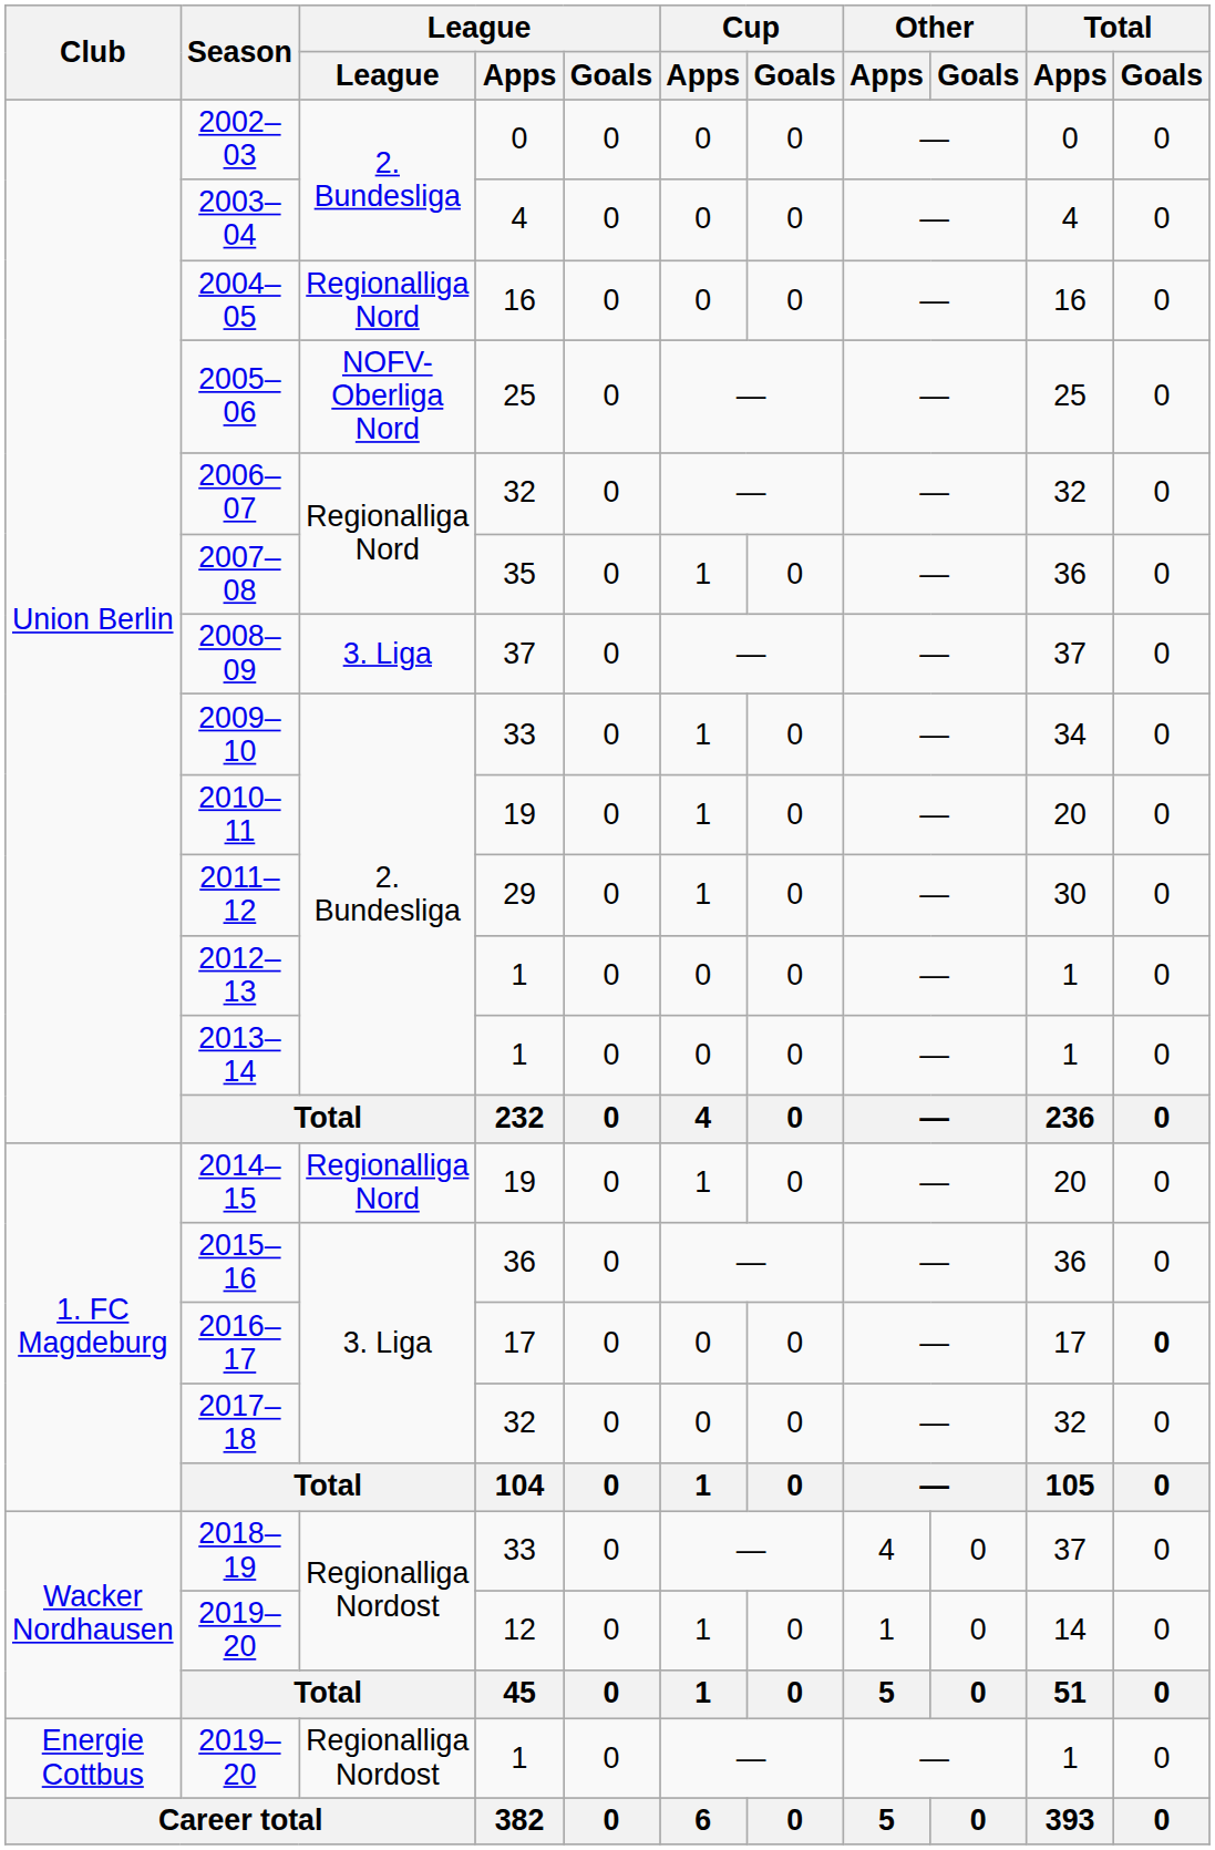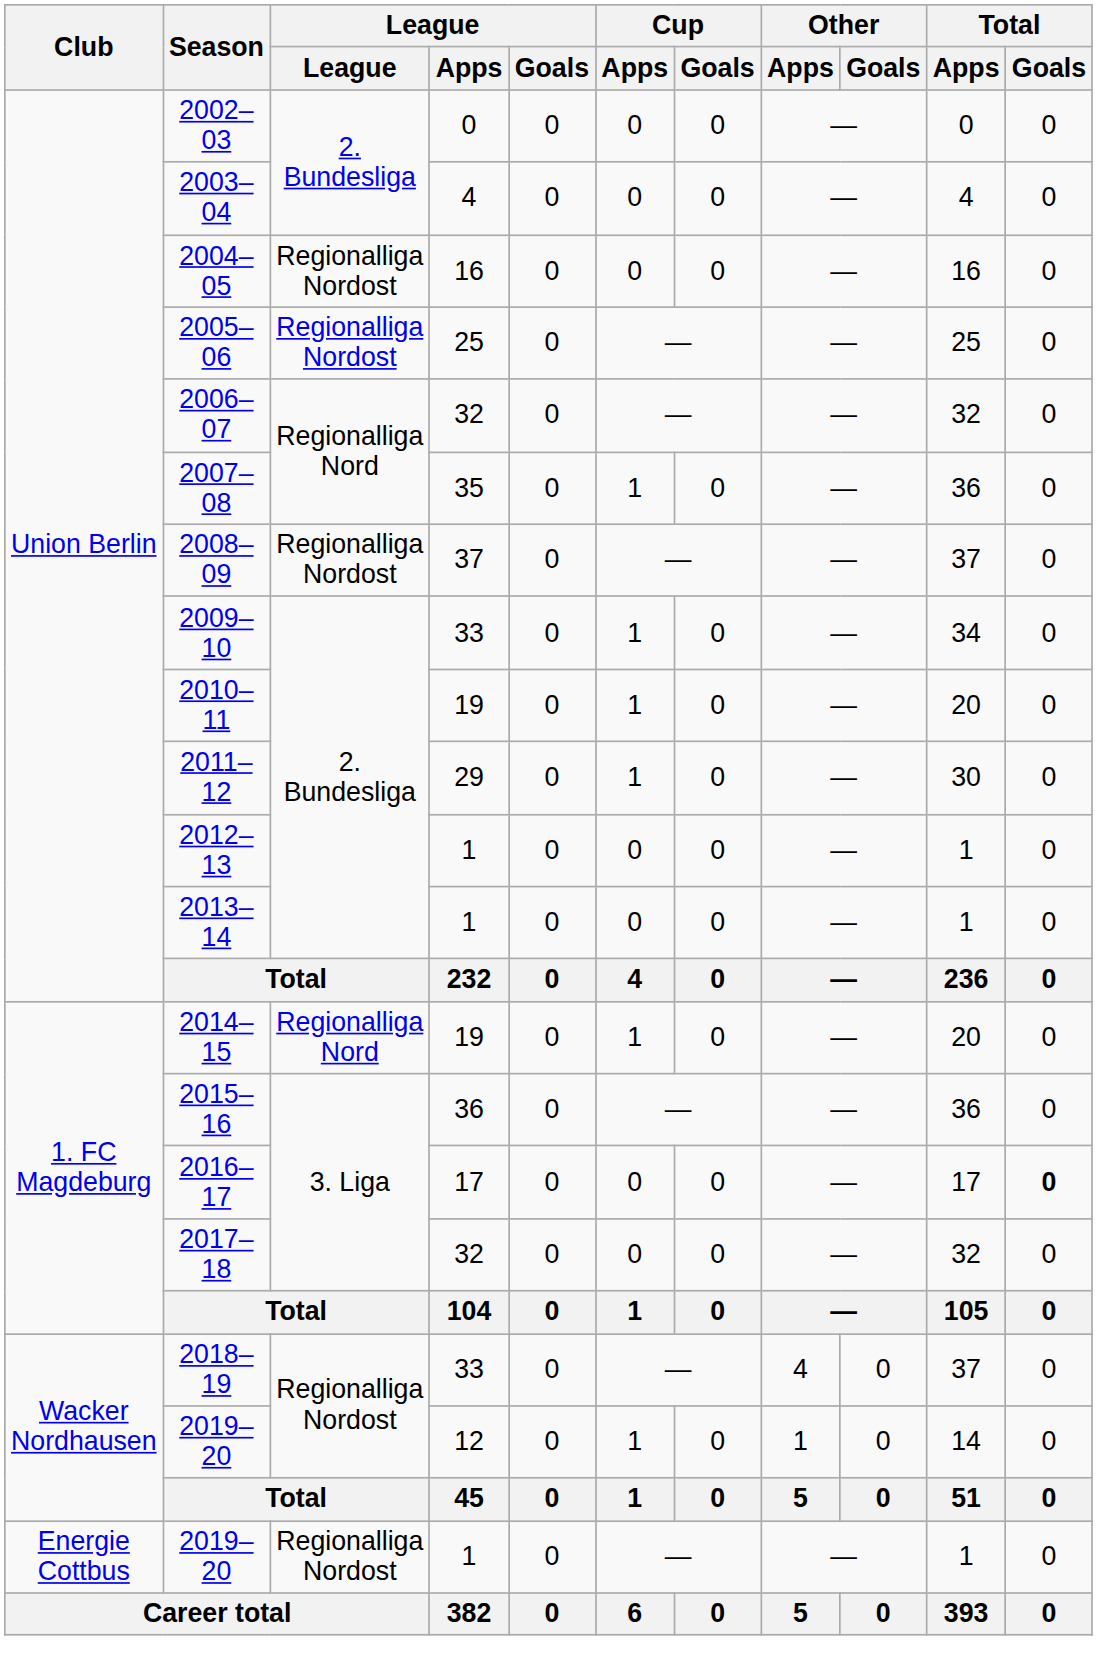 <table class="wikitable" style="text-align:center">
 <tr>
 <th rowspan="2">Club</th>
 <th rowspan="2">Season</th>
 <th colspan="3">League</th>
 <th colspan="2">Cup</th>
 <th colspan="2">Other</th>
 <th colspan="2">Total</th>
 </tr>
 <tr>
 <th>League</th>
 <th>Apps</th>
 <th>Goals</th>
 <th>Apps</th>
 <th>Goals</th>
 <th>Apps</th>
 <th>Goals</th>
 <th>Apps</th>
 <th>Goals</th>
 </tr>
 <tr>
 <td rowspan="13"><a href='#'>Union Berlin</a></td>
 <td><a href='#'>2002–03</a></td>
 <td rowspan="2"><a href='#'>2. Bundesliga</a></td>
 <td>0</td>
 <td>0</td>
 <td>0</td>
 <td>0</td>
 <td colspan="2">—</td>
 <td>0</td>
 <td>0</td>
 </tr>
 <tr>
 <td><a href='#'>2003–04</a></td>
 <td>4</td>
 <td>0</td>
 <td>0</td>
 <td>0</td>
 <td colspan="2">—</td>
 <td>4</td>
 <td>0</td>
 </tr>
 <tr>
 <td><a href='#'>2004–05</a></td>
-<td><a href='#'>Regionalliga Nord</a></td>
+<td>Regionalliga Nordost</td>
 <td>16</td>
 <td>0</td>
 <td>0</td>
 <td>0</td>
 <td colspan="2">—</td>
 <td>16</td>
 <td>0</td>
 </tr>
 <tr>
 <td><a href='#'>2005–06</a></td>
-<td><a href='#'>NOFV-Oberliga Nord</a></td>
+<td><a href='#'>Regionalliga Nordost</a></td>
 <td>25</td>
 <td>0</td>
 <td colspan="2">—</td>
 <td colspan="2">—</td>
 <td>25</td>
 <td>0</td>
 </tr>
 <tr>
 <td><a href='#'>2006–07</a></td>
 <td rowspan="2">Regionalliga Nord</td>
 <td>32</td>
 <td>0</td>
 <td colspan="2">—</td>
 <td colspan="2">—</td>
 <td>32</td>
 <td>0</td>
 </tr>
 <tr>
 <td><a href='#'>2007–08</a></td>
 <td>35</td>
 <td>0</td>
 <td>1</td>
 <td>0</td>
 <td colspan="2">—</td>
 <td>36</td>
 <td>0</td>
 </tr>
 <tr>
 <td><a href='#'>2008–09</a></td>
-<td><a href='#'>3. Liga</a></td>
+<td>Regionalliga Nordost</td>
 <td>37</td>
 <td>0</td>
 <td colspan="2">—</td>
 <td colspan="2">—</td>
 <td>37</td>
 <td>0</td>
 </tr>
 <tr>
 <td><a href='#'>2009–10</a></td>
 <td rowspan="5">2. Bundesliga</td>
 <td>33</td>
 <td>0</td>
 <td>1</td>
 <td>0</td>
 <td colspan="2">—</td>
 <td>34</td>
 <td>0</td>
 </tr>
 <tr>
 <td><a href='#'>2010–11</a></td>
 <td>19</td>
 <td>0</td>
 <td>1</td>
 <td>0</td>
 <td colspan="2">—</td>
 <td>20</td>
 <td>0</td>
 </tr>
 <tr>
 <td><a href='#'>2011–12</a></td>
 <td>29</td>
 <td>0</td>
 <td>1</td>
 <td>0</td>
 <td colspan="2">—</td>
 <td>30</td>
 <td>0</td>
 </tr>
 <tr>
 <td><a href='#'>2012–13</a></td>
 <td>1</td>
 <td>0</td>
 <td>0</td>
 <td>0</td>
 <td colspan="2">—</td>
 <td>1</td>
 <td>0</td>
 </tr>
 <tr>
 <td><a href='#'>2013–14</a></td>
 <td>1</td>
 <td>0</td>
 <td>0</td>
 <td>0</td>
 <td colspan="2">—</td>
 <td>1</td>
 <td>0</td>
 </tr>
 <tr>
 <th colspan="2">Total</th>
 <th>232</th>
 <th>0</th>
 <th>4</th>
 <th>0</th>
 <th colspan="2">—</th>
 <th>236</th>
 <th>0</th>
 </tr>
 <tr>
 <td rowspan="5"><a href='#'>1. FC Magdeburg</a></td>
 <td><a href='#'>2014–15</a></td>
 <td><a href='#'>Regionalliga Nord</a></td>
 <td>19</td>
 <td>0</td>
 <td>1</td>
 <td>0</td>
 <td colspan="2">—</td>
 <td>20</td>
 <td>0</td>
 </tr>
 <tr>
 <td><a href='#'>2015–16</a></td>
 <td rowspan="3">3. Liga</td>
 <td>36</td>
 <td>0</td>
 <td colspan="2">—</td>
 <td colspan="2">—</td>
 <td>36</td>
 <td>0</td>
 </tr>
 <tr>
 <td><a href='#'>2016–17</a></td>
 <td>17</td>
 <td>0</td>
 <td>0</td>
 <td>0</td>
 <td colspan="2">—</td>
 <td>17</td>
 <td><strong>0</strong></td>
 </tr>
 <tr>
 <td><a href='#'>2017–18</a></td>
 <td>32</td>
 <td>0</td>
 <td>0</td>
 <td>0</td>
 <td colspan="2">—</td>
 <td>32</td>
 <td>0</td>
 </tr>
 <tr>
 <th colspan="2">Total</th>
 <th>104</th>
 <th>0</th>
 <th>1</th>
 <th>0</th>
 <th colspan="2">—</th>
 <th>105</th>
 <th>0</th>
 </tr>
 <tr>
 <td rowspan="3"><a href='#'>Wacker Nordhausen</a></td>
 <td><a href='#'>2018–19</a></td>
 <td rowspan="2">Regionalliga Nordost</td>
 <td>33</td>
 <td>0</td>
 <td colspan="2">—</td>
 <td>4</td>
 <td>0</td>
 <td>37</td>
 <td>0</td>
 </tr>
 <tr>
 <td><a href='#'>2019–20</a></td>
 <td>12</td>
 <td>0</td>
 <td>1</td>
 <td>0</td>
 <td>1</td>
 <td>0</td>
 <td>14</td>
 <td>0</td>
 </tr>
 <tr>
 <th colspan="2">Total</th>
 <th>45</th>
 <th>0</th>
 <th>1</th>
 <th>0</th>
 <th>5</th>
 <th>0</th>
 <th>51</th>
 <th>0</th>
 </tr>
 <tr>
 <td><a href='#'>Energie Cottbus</a></td>
 <td><a href='#'>2019–20</a></td>
 <td>Regionalliga Nordost</td>
 <td>1</td>
 <td>0</td>
 <td colspan="2">—</td>
 <td colspan="2">—</td>
 <td>1</td>
 <td>0</td>
 </tr>
 <tr>
 <th colspan="3">Career total</th>
 <th>382</th>
 <th>0</th>
 <th>6</th>
 <th>0</th>
 <th>5</th>
 <th>0</th>
 <th>393</th>
 <th>0</th>
 </tr>
 </table>
